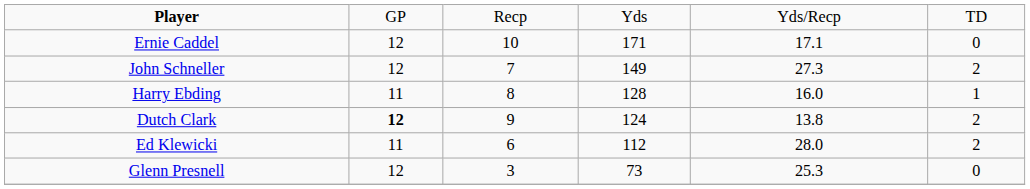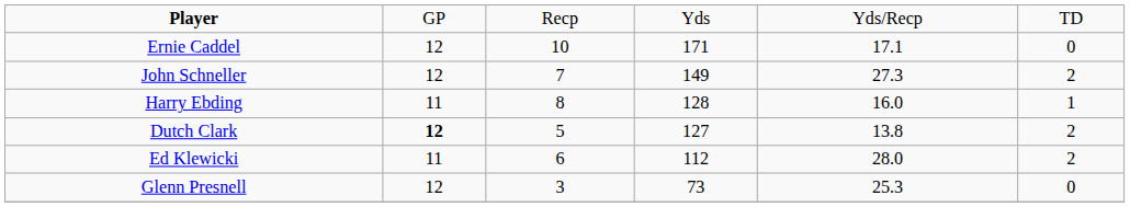 <table class="wikitable" width="80%">
 <tr align="center">
 <td><strong>Player</strong></td>
 <td>GP</td>
 <td>Recp</td>
 <td>Yds</td>
 <td>Yds/Recp</td>
 <td>TD</td>
 </tr>
 <tr align="center" bgcolor="">
 <td><a href='#'>Ernie Caddel</a></td>
 <td>12</td>
 <td>10</td>
 <td>171</td>
 <td>17.1</td>
 <td>0</td>
 </tr>
 <tr align="center" bgcolor="">
 <td><a href='#'>John Schneller</a></td>
 <td>12</td>
 <td>7</td>
 <td>149</td>
 <td>27.3</td>
 <td>2</td>
 </tr>
 <tr align="center" bgcolor="">
 <td><a href='#'>Harry Ebding</a></td>
 <td>11</td>
 <td>8</td>
 <td>128</td>
 <td>16.0</td>
 <td>1</td>
 </tr>
 <tr align="center" bgcolor="">
 <td><a href='#'>Dutch Clark</a></td>
 <td><strong>12</strong></td>
-<td>9</td>
-<td>124</td>
+<td>5</td>
+<td>127</td>
 <td>13.8</td>
 <td>2</td>
 </tr>
 <tr align="center" bgcolor="">
 <td><a href='#'>Ed Klewicki</a></td>
 <td>11</td>
 <td>6</td>
 <td>112</td>
 <td>28.0</td>
 <td>2</td>
 </tr>
 <tr align="center" bgcolor="">
 <td><a href='#'>Glenn Presnell</a></td>
 <td>12</td>
 <td>3</td>
 <td>73</td>
 <td>25.3</td>
 <td>0</td>
 </tr>
 <tr align="center" bgcolor="">
 </tr>
 </table>
